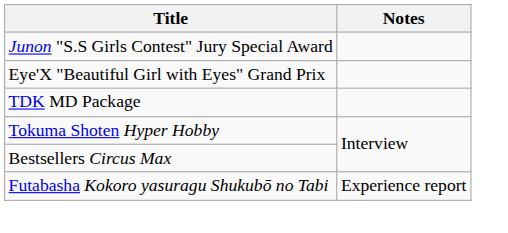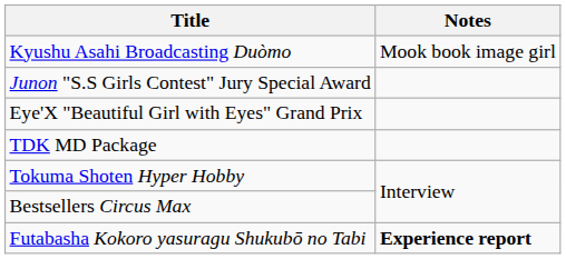 <table class="wikitable">
 <tr>
 <th>Title</th>
 <th>Notes</th>
+</tr>
+<tr>
+<td><a href='#'>Kyushu Asahi Broadcasting</a> <em>Duòmo</em></td>
+<td>Mook book image girl</td>
 </tr>
 <tr>
 <td><em><a href='#'>Junon</a></em> "S.S Girls Contest" Jury Special Award</td>
 <td></td>
 </tr>
 <tr>
 <td>Eye'X "Beautiful Girl with Eyes" Grand Prix</td>
 <td></td>
 </tr>
 <tr>
 <td><a href='#'>TDK</a> MD Package</td>
 <td></td>
 </tr>
 <tr>
 <td><a href='#'>Tokuma Shoten</a> <em>Hyper Hobby</em></td>
 <td rowspan="2">Interview</td>
 </tr>
 <tr>
 <td>Bestsellers <em>Circus Max</em></td>
 </tr>
 <tr>
 <td><a href='#'>Futabasha</a> <em>Kokoro yasuragu Shukubō no Tabi</em></td>
-<td>Experience report</td>
+<td><strong>Experience report</strong></td>
 </tr>
 </table>
